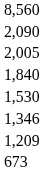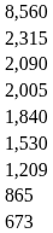 <table>
 <tr>
 <td></td>
 <td>8,560</td>
+</tr>
+<tr>
+<td></td>
+<td>2,315</td>
 </tr>
 <tr>
 <td></td>
 <td>2,090</td>
 </tr>
 <tr>
 <td></td>
 <td>2,005</td>
 </tr>
 <tr>
 <td></td>
 <td>1,840</td>
 </tr>
 <tr>
 <td></td>
 <td>1,530</td>
 </tr>
 <tr>
 <td></td>
-<td>1,346</td>
+<td>1,209</td>
 </tr>
 <tr>
 <td></td>
-<td>1,209</td>
+<td>865</td>
 </tr>
 <tr>
 <td></td>
 <td>673</td>
 </tr>
 <tr>
 </tr>
 </table>
